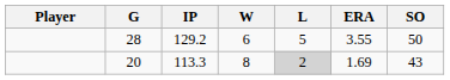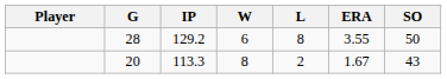 <table class="wikitable sortable">
 <tr>
 <th bgcolor="#DDDDFF" width="16%">Player</th>
 <th bgcolor="#DDDDFF" width="9%">G</th>
 <th bgcolor="#DDDDFF" width="9%">IP</th>
 <th bgcolor="#DDDDFF" width="9%">W</th>
 <th bgcolor="#DDDDFF" width="9%">L</th>
 <th bgcolor="#DDDDFF" width="9%">ERA</th>
 <th bgcolor="#DDDDFF" width="9%">SO</th>
 </tr>
 <tr align="center">
 <td></td>
 <td>28</td>
 <td>129.2</td>
 <td>6</td>
-<td>5</td>
+<td>8</td>
 <td>3.55</td>
 <td>50</td>
 </tr>
 <tr align="center">
 <td></td>
 <td>20</td>
 <td>113.3</td>
 <td>8</td>
-<td style="background: lightgrey;">2</td>
-<td>1.69</td>
+<td>2</td>
+<td>1.67</td>
 <td>43</td>
 </tr>
 </table>
